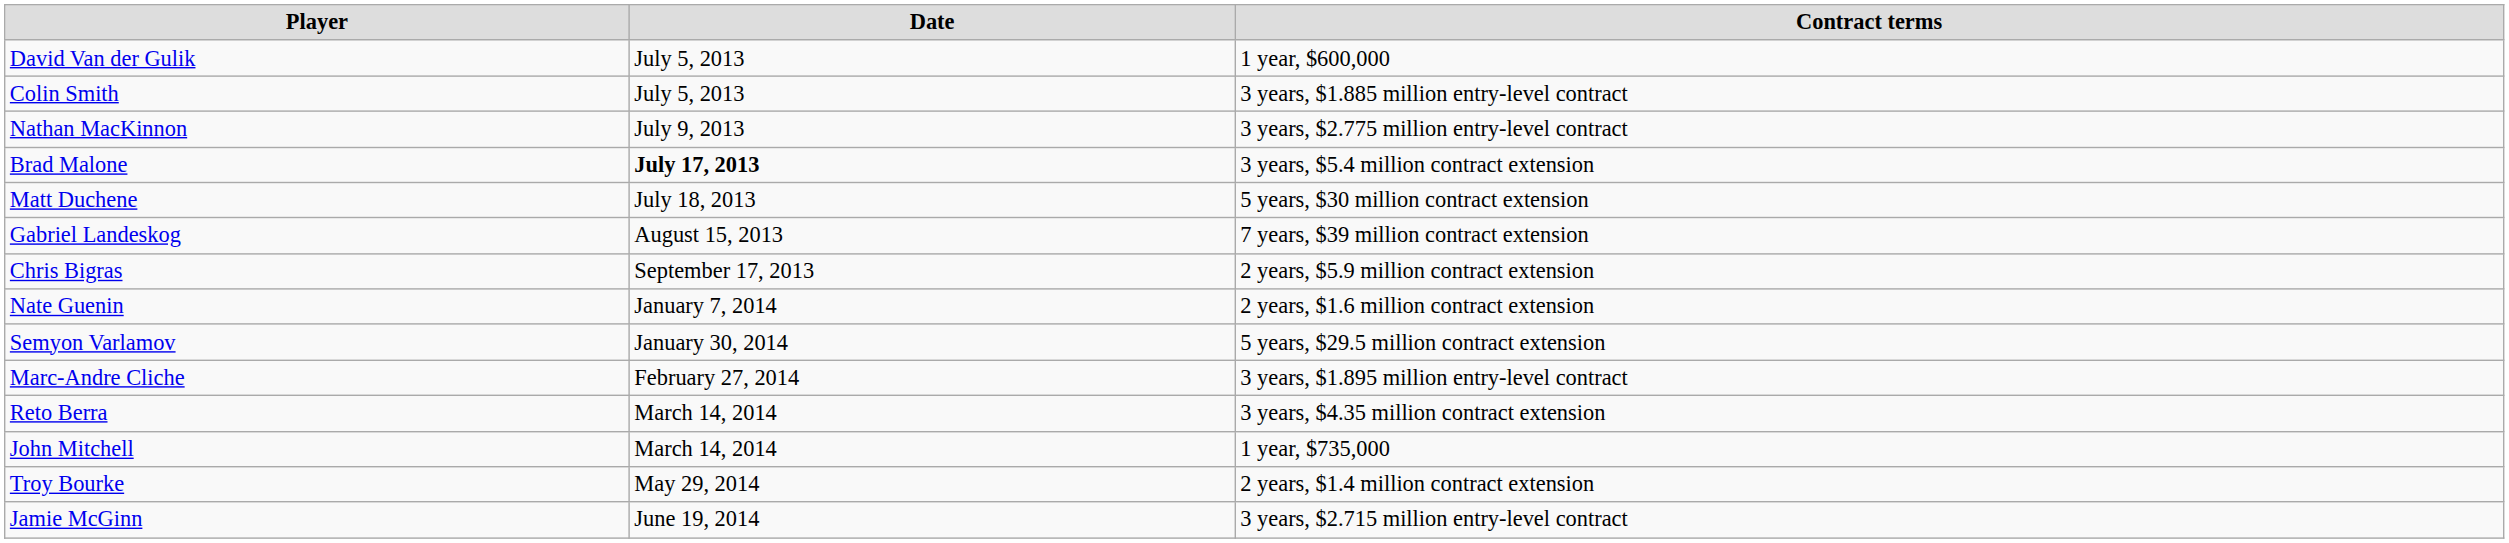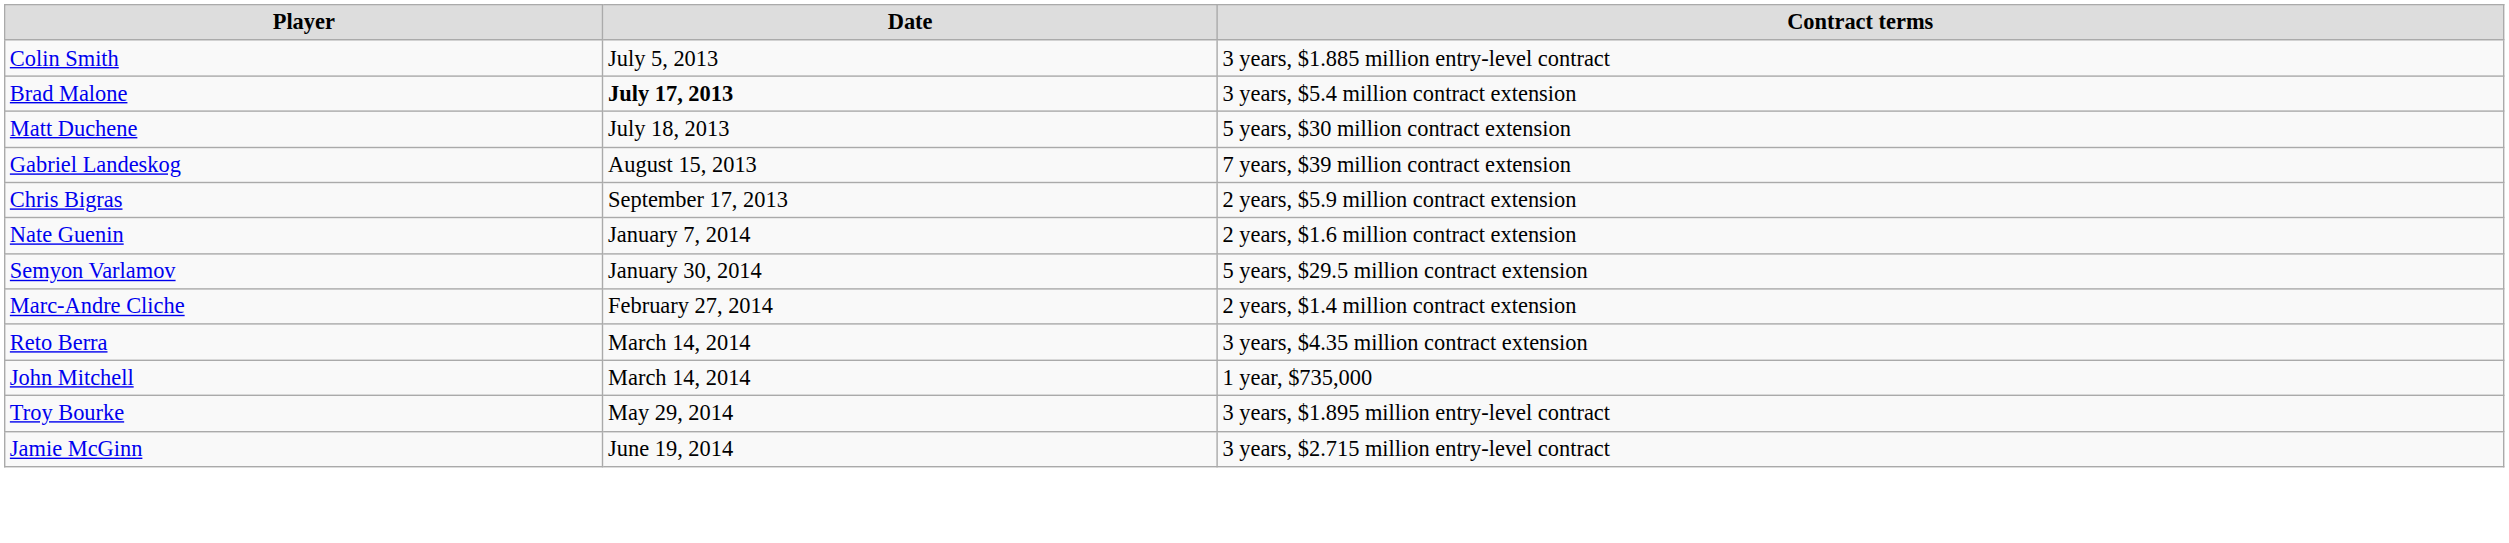 <table class="wikitable" width=90%>
 <tr align="center" bgcolor="#dddddd">
 <td><strong>Player</strong></td>
 <td><strong>Date</strong></td>
 <td><strong>Contract terms</strong></td>
 </tr>
 <tr>
-<td><a href='#'>David Van der Gulik</a></td>
-<td>July 5, 2013</td>
-<td>1 year, $600,000</td>
-</tr>
-<tr>
 <td><a href='#'>Colin Smith</a></td>
 <td>July 5, 2013</td>
 <td>3 years, $1.885 million entry-level contract</td>
-</tr>
-<tr>
-<td><a href='#'>Nathan MacKinnon</a></td>
-<td>July 9, 2013</td>
-<td>3 years, $2.775 million entry-level contract</td>
 </tr>
 <tr>
 <td><a href='#'>Brad Malone</a></td>
 <td><strong>July 17, 2013</strong></td>
 <td>3 years, $5.4 million contract extension</td>
 </tr>
 <tr>
 <td><a href='#'>Matt Duchene</a></td>
 <td>July 18, 2013</td>
 <td>5 years, $30 million contract extension</td>
 </tr>
 <tr>
 <td><a href='#'>Gabriel Landeskog</a></td>
 <td>August 15, 2013</td>
 <td>7 years, $39 million contract extension</td>
 </tr>
 <tr>
 <td><a href='#'>Chris Bigras</a></td>
 <td>September 17, 2013</td>
 <td>2 years, $5.9 million contract extension</td>
 </tr>
 <tr>
 <td><a href='#'>Nate Guenin</a></td>
 <td>January 7, 2014</td>
 <td>2 years, $1.6 million contract extension</td>
 </tr>
 <tr>
 <td><a href='#'>Semyon Varlamov</a></td>
 <td>January 30, 2014</td>
 <td>5 years, $29.5 million contract extension</td>
 </tr>
 <tr>
 <td><a href='#'>Marc-Andre Cliche</a></td>
 <td>February 27, 2014</td>
-<td>3 years, $1.895 million entry-level contract</td>
+<td>2 years, $1.4 million contract extension</td>
 </tr>
 <tr>
 <td><a href='#'>Reto Berra</a></td>
 <td>March 14, 2014</td>
 <td>3 years, $4.35 million contract extension</td>
 </tr>
 <tr>
 <td><a href='#'>John Mitchell</a></td>
 <td>March 14, 2014</td>
 <td>1 year, $735,000</td>
 </tr>
 <tr>
 <td><a href='#'>Troy Bourke</a></td>
 <td>May 29, 2014</td>
-<td>2 years, $1.4 million contract extension</td>
+<td>3 years, $1.895 million entry-level contract</td>
 </tr>
 <tr>
 <td><a href='#'>Jamie McGinn</a></td>
 <td>June 19, 2014</td>
 <td>3 years, $2.715 million entry-level contract</td>
 </tr>
 </table>
